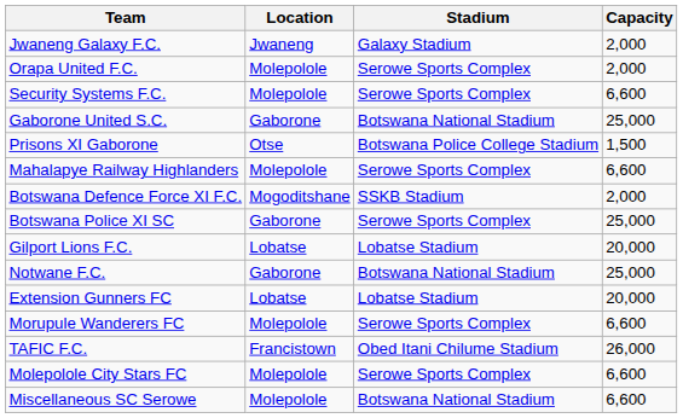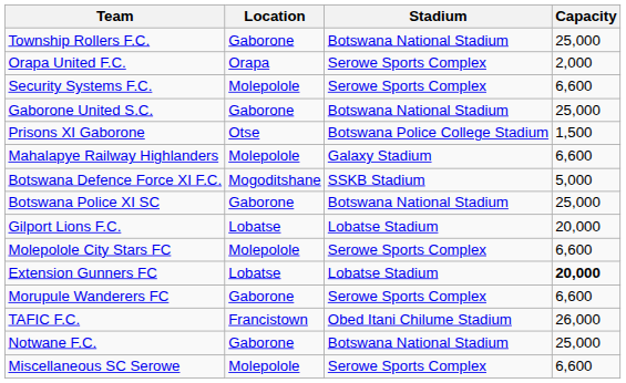 <table class="wikitable sortable">
 <tr>
 <th>Team</th>
 <th>Location</th>
 <th>Stadium</th>
 <th>Capacity</th>
 </tr>
 <tr>
-<td><a href='#'>Jwaneng Galaxy F.C.</a></td>
-<td><a href='#'>Jwaneng</a></td>
-<td><a href='#'>Galaxy Stadium</a></td>
-<td>2,000</td>
+<td><a href='#'>Township Rollers F.C.</a></td>
+<td><a href='#'>Gaborone</a></td>
+<td><a href='#'>Botswana National Stadium</a></td>
+<td>25,000</td>
 </tr>
 <tr>
 <td><a href='#'>Orapa United F.C.</a></td>
-<td><a href='#'>Molepolole</a></td>
+<td><a href='#'>Orapa</a></td>
 <td><a href='#'>Serowe Sports Complex</a></td>
 <td>2,000</td>
 </tr>
 <tr>
 <td><a href='#'>Security Systems F.C.</a></td>
 <td><a href='#'>Molepolole</a></td>
 <td><a href='#'>Serowe Sports Complex</a></td>
 <td>6,600</td>
 </tr>
 <tr>
 <td><a href='#'>Gaborone United S.C.</a></td>
 <td><a href='#'>Gaborone</a></td>
 <td><a href='#'>Botswana National Stadium</a></td>
 <td>25,000</td>
 </tr>
 <tr>
 <td><a href='#'>Prisons XI Gaborone</a></td>
 <td><a href='#'>Otse</a></td>
 <td><a href='#'>Botswana Police College Stadium</a></td>
 <td>1,500</td>
 </tr>
 <tr>
 <td><a href='#'>Mahalapye Railway Highlanders</a></td>
 <td><a href='#'>Molepolole</a></td>
-<td><a href='#'>Serowe Sports Complex</a></td>
+<td><a href='#'>Galaxy Stadium</a></td>
 <td>6,600</td>
 </tr>
 <tr>
 <td><a href='#'>Botswana Defence Force XI F.C.</a></td>
 <td><a href='#'>Mogoditshane</a></td>
 <td><a href='#'>SSKB Stadium</a></td>
-<td>2,000</td>
+<td>5,000</td>
 </tr>
 <tr>
 <td><a href='#'>Botswana Police XI SC</a></td>
 <td><a href='#'>Gaborone</a></td>
-<td><a href='#'>Serowe Sports Complex</a></td>
+<td><a href='#'>Botswana National Stadium</a></td>
 <td>25,000</td>
 </tr>
 <tr>
 <td><a href='#'>Gilport Lions F.C.</a></td>
 <td><a href='#'>Lobatse</a></td>
 <td><a href='#'>Lobatse Stadium</a></td>
 <td>20,000</td>
 </tr>
 <tr>
-<td><a href='#'>Notwane F.C.</a></td>
-<td><a href='#'>Gaborone</a></td>
-<td><a href='#'>Botswana National Stadium</a></td>
-<td>25,000</td>
+<td><a href='#'>Molepolole City Stars FC</a></td>
+<td><a href='#'>Molepolole</a></td>
+<td><a href='#'>Serowe Sports Complex</a></td>
+<td>6,600</td>
 </tr>
 <tr>
 <td><a href='#'>Extension Gunners FC</a></td>
 <td><a href='#'>Lobatse</a></td>
 <td><a href='#'>Lobatse Stadium</a></td>
-<td>20,000</td>
+<td><strong>20,000</strong></td>
 </tr>
 <tr>
 <td><a href='#'>Morupule Wanderers FC</a></td>
-<td><a href='#'>Molepolole</a></td>
+<td><a href='#'>Gaborone</a></td>
 <td><a href='#'>Serowe Sports Complex</a></td>
 <td>6,600</td>
 </tr>
 <tr>
 <td><a href='#'>TAFIC F.C.</a></td>
 <td><a href='#'>Francistown</a></td>
 <td><a href='#'>Obed Itani Chilume Stadium</a></td>
 <td>26,000</td>
 </tr>
 <tr>
-<td><a href='#'>Molepolole City Stars FC</a></td>
+<td><a href='#'>Notwane F.C.</a></td>
+<td><a href='#'>Gaborone</a></td>
+<td><a href='#'>Botswana National Stadium</a></td>
+<td>25,000</td>
+</tr>
+<tr>
+<td><a href='#'>Miscellaneous SC Serowe</a></td>
 <td><a href='#'>Molepolole</a></td>
 <td><a href='#'>Serowe Sports Complex</a></td>
 <td>6,600</td>
 </tr>
-<tr>
-<td><a href='#'>Miscellaneous SC Serowe</a></td>
-<td><a href='#'>Molepolole</a></td>
-<td><a href='#'>Botswana National Stadium</a></td>
-<td>6,600</td>
-</tr>
 </table>
